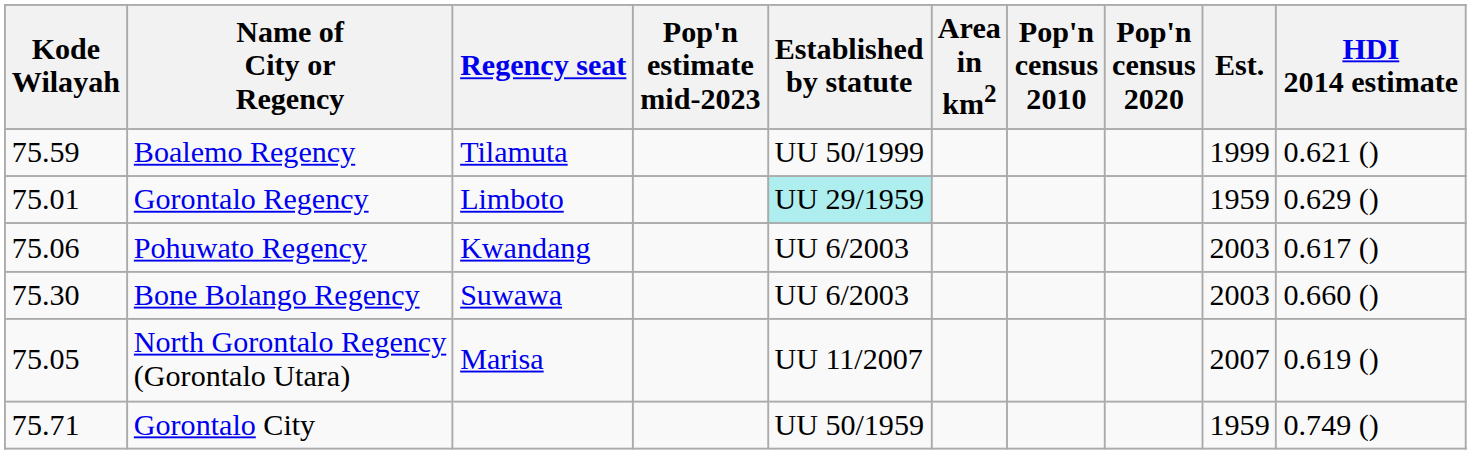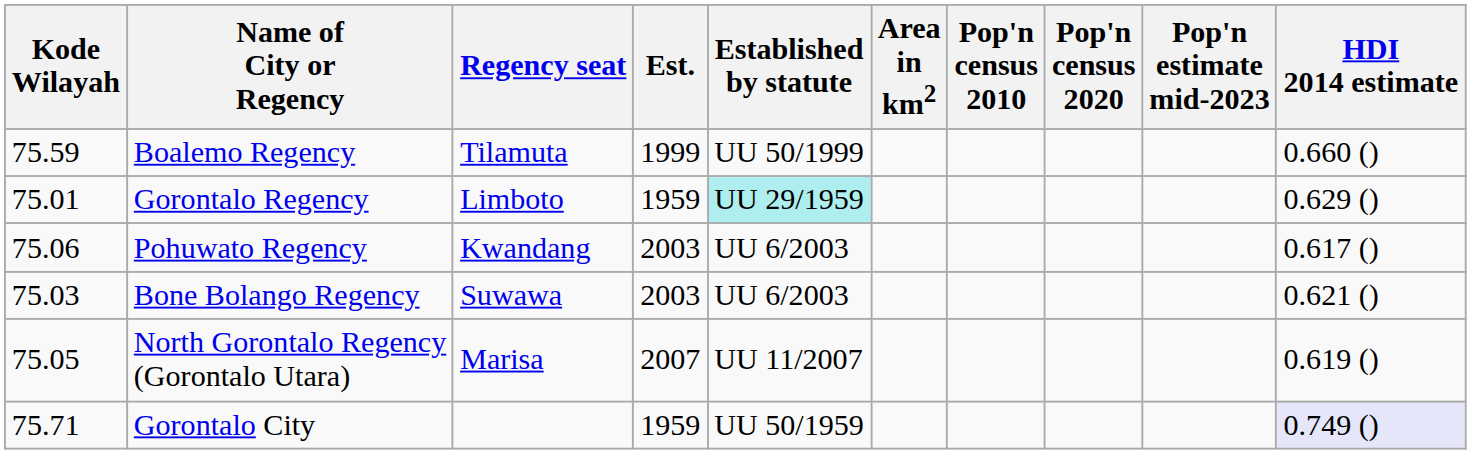 <table class="wikitable sortable" style="margin-bottom:0px;">
 <tr>
 <th>Kode<br>Wilayah</th>
 <th>Name of<br>City or<br>Regency</th>
 <th><a href='#'>Regency seat</a></th>
-<th>Pop'n <br> estimate<br>mid-2023</th>
+<th>Est.</th>
 <th>Established <br>by statute</th>
 <th>Area <br>in <br>km<sup>2</sup></th>
 <th>Pop'n <br> census <br>2010</th>
 <th>Pop'n <br> census<br>2020</th>
-<th>Est.</th>
+<th>Pop'n <br> estimate<br>mid-2023</th>
 <th><a href='#'>HDI</a><br>2014 estimate</th>
 </tr>
 <tr>
 <td>75.59</td>
 <td><a href='#'>Boalemo Regency</a></td>
 <td><a href='#'>Tilamuta</a></td>
-<td align="right"></td>
+<td>1999</td>
 <td>UU 50/1999</td>
 <td align="right"></td>
 <td align="right"></td>
 <td align="right"></td>
-<td>1999</td>
-<td>0.621 ()</td>
+<td align="right"></td>
+<td>0.660 ()</td>
 </tr>
 <tr>
 <td>75.01</td>
 <td><a href='#'>Gorontalo Regency</a></td>
 <td><a href='#'>Limboto</a></td>
-<td align="right"></td>
+<td>1959</td>
 <td style="background: paleturquoise;">UU 29/1959</td>
 <td align="right"></td>
 <td align="right"></td>
 <td align="right"></td>
-<td>1959</td>
+<td align="right"></td>
 <td>0.629 ()</td>
 </tr>
 <tr>
 <td>75.06</td>
 <td><a href='#'>Pohuwato Regency</a></td>
 <td><a href='#'>Kwandang</a></td>
-<td align="right"></td>
+<td>2003</td>
 <td>UU 6/2003</td>
 <td align="right"></td>
 <td align="right"></td>
 <td align="right"></td>
-<td>2003</td>
+<td align="right"></td>
 <td>0.617 ()</td>
 </tr>
 <tr>
-<td>75.30</td>
+<td>75.03</td>
 <td><a href='#'>Bone Bolango Regency</a></td>
 <td><a href='#'>Suwawa</a></td>
-<td align="right"></td>
+<td>2003</td>
 <td>UU 6/2003</td>
 <td align="right"></td>
 <td align="right"></td>
 <td align="right"></td>
-<td>2003</td>
-<td>0.660 ()</td>
+<td align="right"></td>
+<td>0.621 ()</td>
 </tr>
 <tr>
 <td>75.05</td>
 <td><a href='#'>North Gorontalo Regency</a><br>(Gorontalo Utara)</td>
 <td><a href='#'>Marisa</a></td>
-<td align="right"></td>
+<td>2007</td>
 <td>UU 11/2007</td>
 <td align="right"></td>
 <td align="right"></td>
 <td align="right"></td>
-<td>2007</td>
+<td align="right"></td>
 <td>0.619 ()</td>
 </tr>
 <tr>
 <td>75.71</td>
 <td><a href='#'>Gorontalo</a> City</td>
 <td></td>
-<td align="right"></td>
+<td>1959</td>
 <td>UU 50/1959</td>
 <td align="right"></td>
 <td align="right"></td>
 <td align="right"></td>
-<td>1959</td>
-<td>0.749 ()</td>
+<td align="right"></td>
+<td style="background: lavender;">0.749 ()</td>
 </tr>
 </table>
